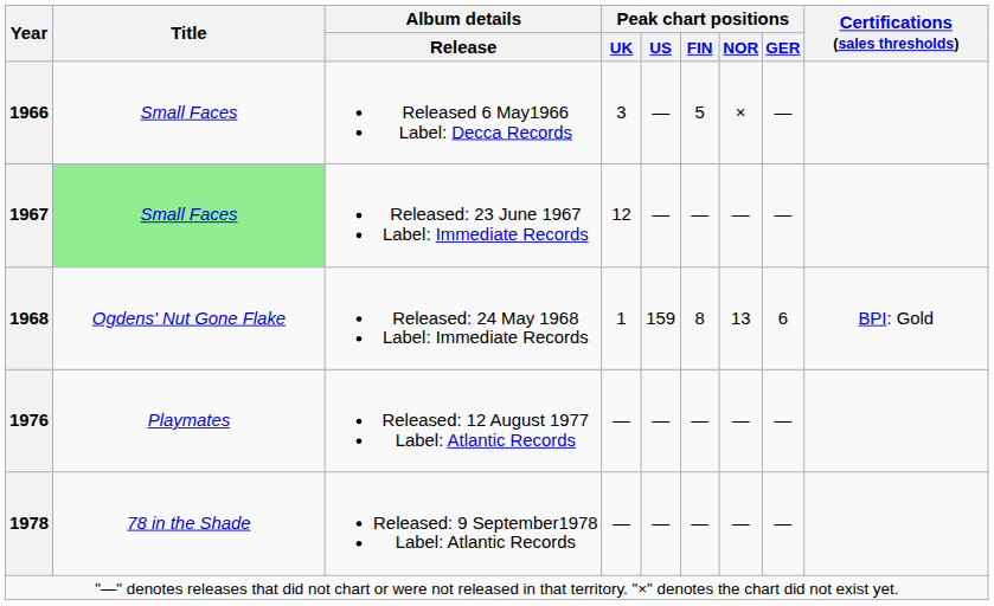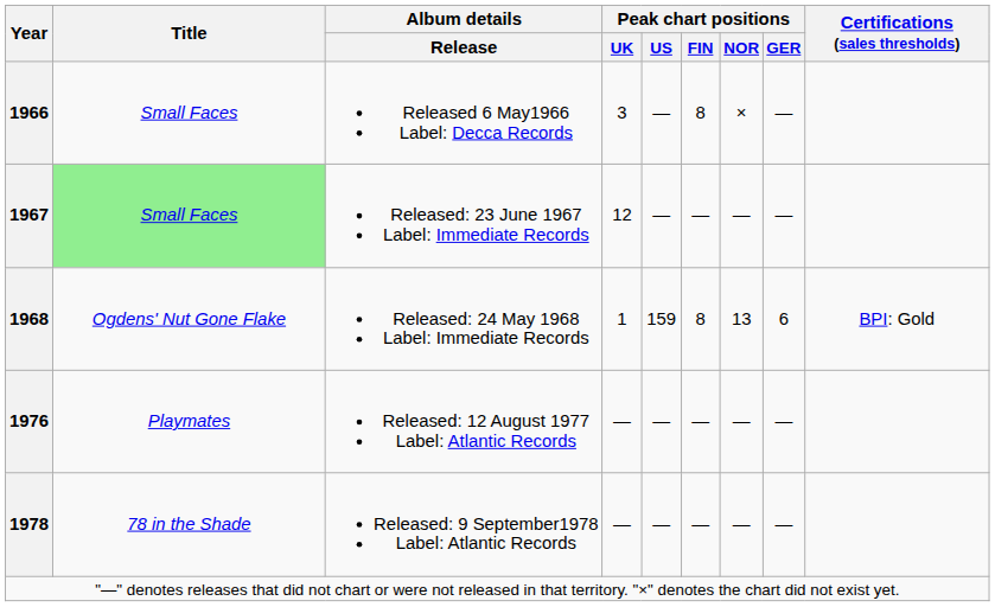 <table class="wikitable plainrowheaders" style="text-align:center;">
 <tr>
 <th rowspan="2" scope="col">Year</th>
 <th rowspan="2" scope="col" style="width:15em;">Title</th>
 <th>Album details</th>
 <th colspan="5" scope="colgroup" align="center">Peak chart positions</th>
 <th rowspan="2" scope="col" style="width:10em;"><a href='#'>Certifications</a><br><small>(<a href='#'>sales thresholds</a>)</small></th>
 </tr>
 <tr>
 <th scope="col">Release</th>
 <th scope="col" style="width:2em;font-size:90%;" align="center"><a href='#'>UK</a><br></th>
 <th scope="col" style="width:2em;font-size:90%;"><a href='#'>US</a><br></th>
 <th scope="col" style="width:2em;font-size:90%;"><a href='#'>FIN</a><br></th>
 <th scope="col" style="width:2em;font-size:90%;"><a href='#'>NOR</a><br></th>
 <th scope="col" style="width:2em;font-size:90%;"><a href='#'>GER</a><br></th>
 </tr>
 <tr>
 <th scope="row">1966</th>
 <td><a href='#'><em>Small Faces</em></a></td>
 <td><br><ul><li>Released 6 May1966</li><li>Label: <a href='#'>Decca Records</a> </li></ul></td>
 <td>3</td>
 <td>—</td>
-<td>5</td>
+<td>8</td>
 <td>×</td>
 <td>—</td>
 <td></td>
 </tr>
 <tr>
 <th scope="row">1967</th>
 <td style="background: lightgreen;"><a href='#'><em>Small Faces</em></a></td>
 <td><br><ul><li>Released: 23 June 1967</li><li>Label: <a href='#'>Immediate Records</a> </li></ul></td>
 <td>12</td>
 <td>—</td>
 <td>—</td>
 <td>—</td>
 <td>—</td>
 <td></td>
 </tr>
 <tr>
 <th scope="row">1968</th>
 <td><a href='#'><em>Ogdens' Nut Gone Flake</em></a></td>
 <td><br><ul><li>Released: 24 May 1968</li><li>Label: Immediate Records </li></ul></td>
 <td>1</td>
 <td>159</td>
 <td>8</td>
 <td>13</td>
 <td>6</td>
 <td><a href='#'>BPI</a>: Gold</td>
 </tr>
 <tr>
 <th scope="row">1976</th>
 <td><a href='#'><em>Playmates</em></a></td>
 <td><br><ul><li>Released: 12 August 1977</li><li>Label: <a href='#'>Atlantic Records</a> </li></ul></td>
 <td>—</td>
 <td>—</td>
 <td>—</td>
 <td>—</td>
 <td>—</td>
 <td></td>
 </tr>
 <tr>
 <th scope="row">1978</th>
 <td><a href='#'><em>78 in the Shade</em></a></td>
 <td><br><ul><li>Released: 9 September1978</li><li>Label: Atlantic Records </li></ul></td>
 <td>—</td>
 <td>—</td>
 <td>—</td>
 <td>—</td>
 <td>—</td>
 <td></td>
 </tr>
 <tr>
 <td colspan="10" style="font-size:90%">"—" denotes releases that did not chart or were not released in that territory. "×" denotes the chart did not exist yet.</td>
 </tr>
 </table>
